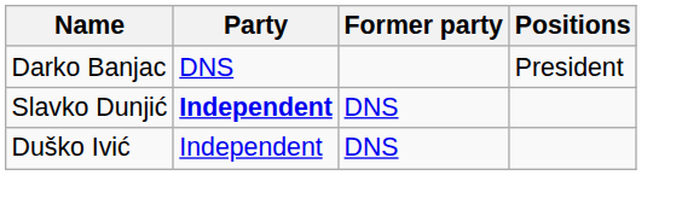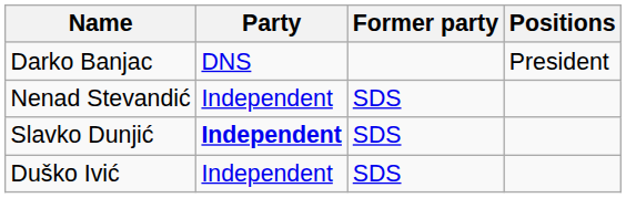 <table class="wikitable">
 <tr>
 <th>Name</th>
 <th>Party</th>
 <th>Former party</th>
 <th>Positions</th>
 </tr>
 <tr>
 <td>Darko Banjac</td>
 <td><a href='#'>DNS</a></td>
 <td></td>
 <td>President</td>
 </tr>
 <tr>
+<td>Nenad Stevandić</td>
+<td><a href='#'>Independent</a></td>
+<td><a href='#'>SDS</a></td>
+<td></td>
+</tr>
+<tr>
 <td>Slavko Dunjić</td>
 <td><strong><a href='#'>Independent</a></strong></td>
-<td><a href='#'>DNS</a></td>
+<td><a href='#'>SDS</a></td>
 <td></td>
 </tr>
 <tr>
 <td>Duško Ivić</td>
 <td><a href='#'>Independent</a></td>
-<td><a href='#'>DNS</a></td>
+<td><a href='#'>SDS</a></td>
 <td></td>
 </tr>
 </table>
